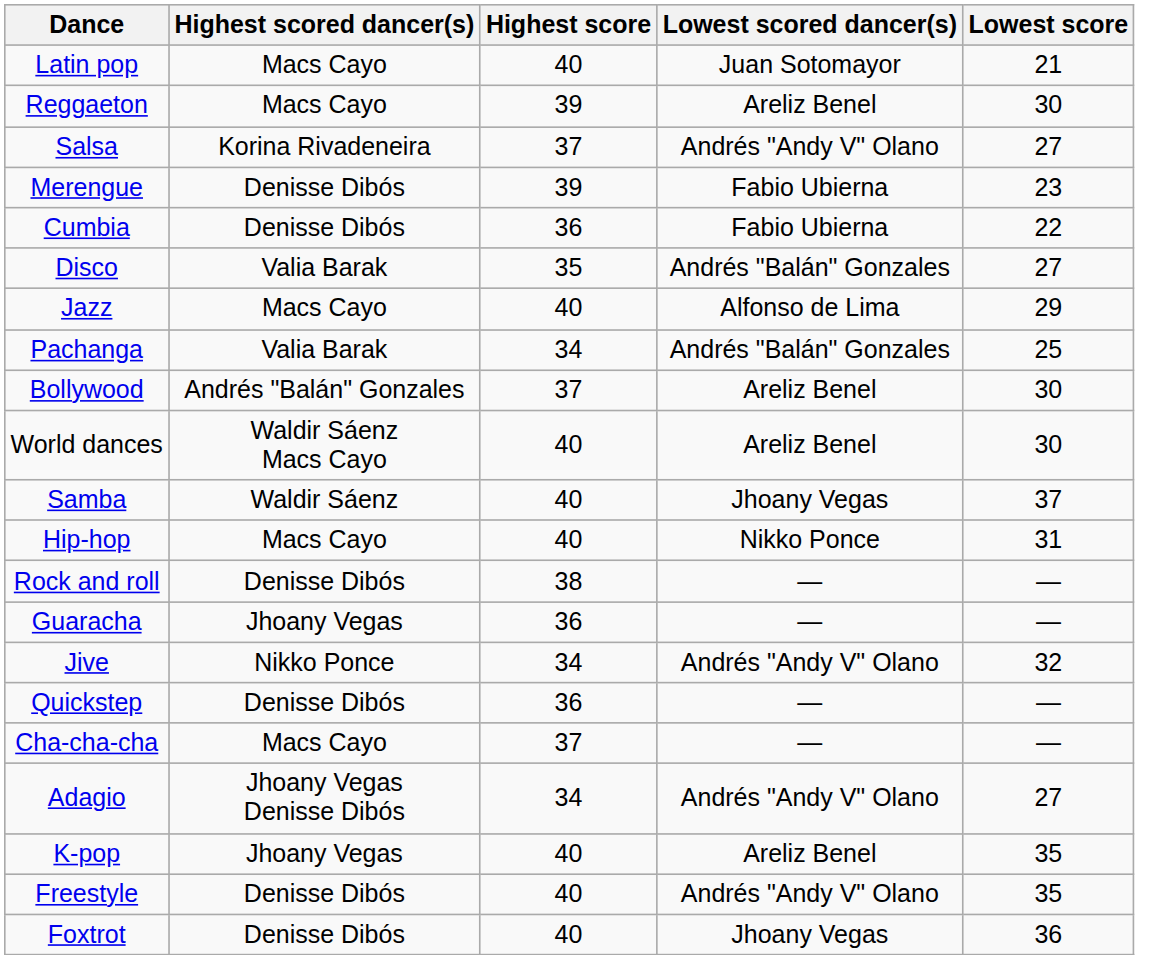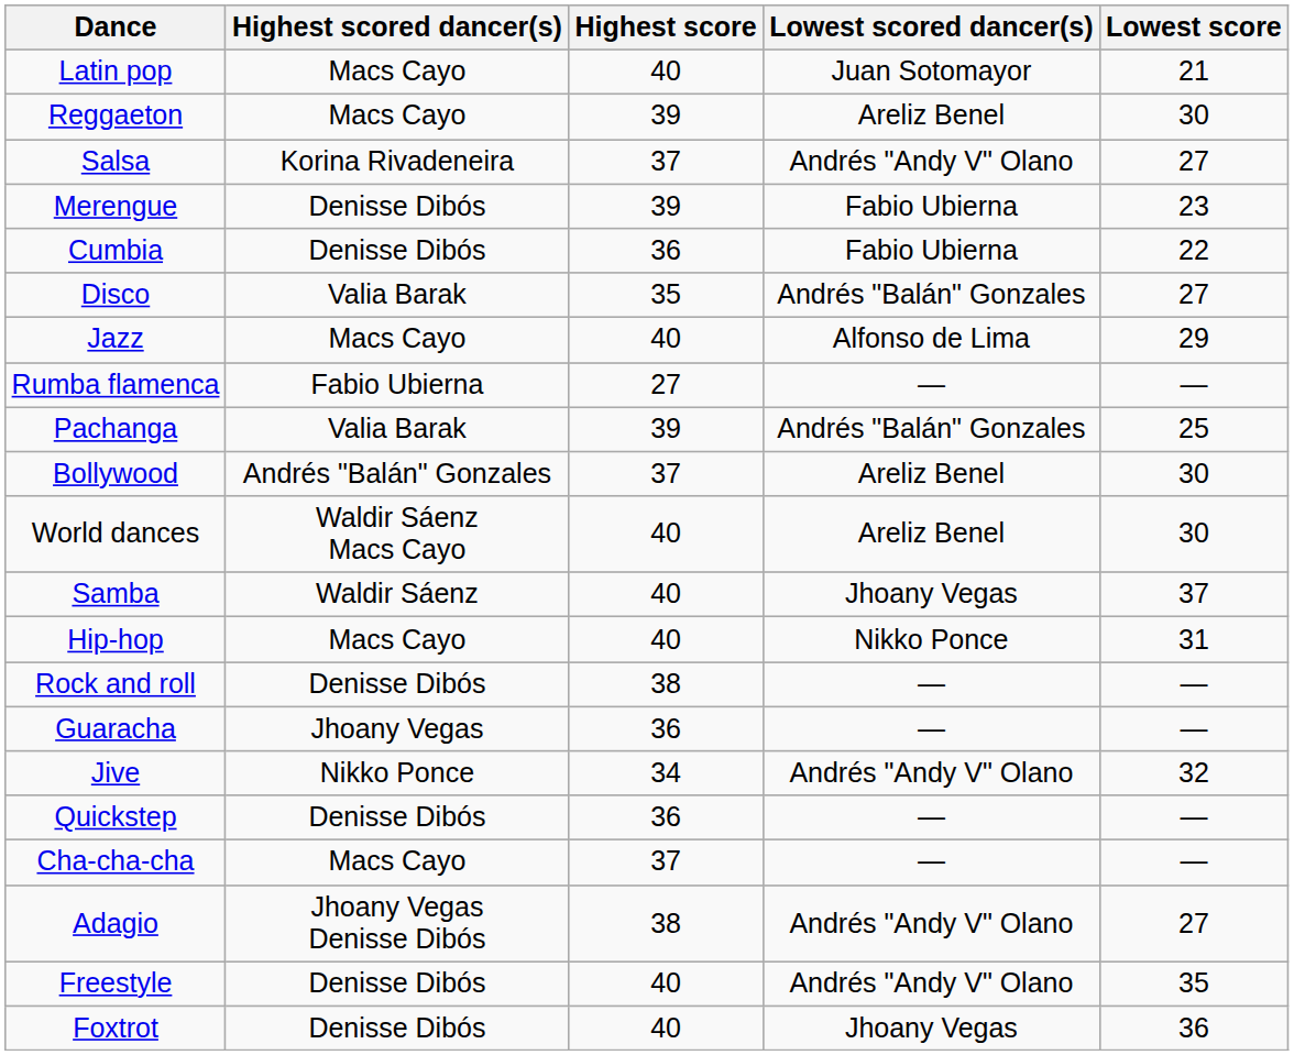 <table class="wikitable sortable" style="text-align:center; white-space:nowrap;  font-size:97%;">
 <tr>
 <th>Dance</th>
 <th class="sortable">Highest scored dancer(s)</th>
 <th>Highest score</th>
 <th class="sortable">Lowest scored dancer(s)</th>
 <th>Lowest score</th>
 </tr>
 <tr>
 <td><a href='#'>Latin pop</a></td>
 <td>Macs Cayo</td>
 <td>40</td>
 <td>Juan Sotomayor</td>
 <td>21</td>
 </tr>
 <tr>
 <td><a href='#'>Reggaeton</a></td>
 <td>Macs Cayo</td>
 <td>39</td>
 <td>Areliz Benel</td>
 <td>30</td>
 </tr>
 <tr>
 <td><a href='#'>Salsa</a></td>
 <td>Korina Rivadeneira</td>
 <td>37</td>
 <td>Andrés "Andy V" Olano</td>
 <td>27</td>
 </tr>
 <tr>
 <td><a href='#'>Merengue</a></td>
 <td>Denisse Dibós</td>
 <td>39</td>
 <td>Fabio Ubierna</td>
 <td>23</td>
 </tr>
 <tr>
 <td><a href='#'>Cumbia</a></td>
 <td>Denisse Dibós</td>
 <td>36</td>
 <td>Fabio Ubierna</td>
 <td>22</td>
 </tr>
 <tr>
 <td><a href='#'>Disco</a></td>
 <td>Valia Barak</td>
 <td>35</td>
 <td>Andrés "Balán" Gonzales</td>
 <td>27</td>
 </tr>
 <tr>
 <td><a href='#'>Jazz</a></td>
 <td>Macs Cayo</td>
 <td>40</td>
 <td>Alfonso de Lima</td>
 <td>29</td>
 </tr>
 <tr>
+<td><a href='#'>Rumba flamenca</a></td>
+<td>Fabio Ubierna</td>
+<td>27</td>
+<td>—</td>
+<td>—</td>
+</tr>
+<tr>
 <td><a href='#'>Pachanga</a></td>
 <td>Valia Barak</td>
-<td>34</td>
+<td>39</td>
 <td>Andrés "Balán" Gonzales</td>
 <td>25</td>
 </tr>
 <tr>
 <td><a href='#'>Bollywood</a></td>
 <td>Andrés "Balán" Gonzales</td>
 <td>37</td>
 <td>Areliz Benel</td>
 <td>30</td>
 </tr>
 <tr>
 <td>World dances</td>
 <td>Waldir Sáenz<br>Macs Cayo</td>
 <td>40</td>
 <td>Areliz Benel</td>
 <td>30</td>
 </tr>
 <tr>
 <td><a href='#'>Samba</a></td>
 <td>Waldir Sáenz</td>
 <td>40</td>
 <td>Jhoany Vegas</td>
 <td>37</td>
 </tr>
 <tr>
 <td><a href='#'>Hip-hop</a></td>
 <td>Macs Cayo</td>
 <td>40</td>
 <td>Nikko Ponce</td>
 <td>31</td>
 </tr>
 <tr>
 <td><a href='#'>Rock and roll</a></td>
 <td>Denisse Dibós</td>
 <td>38</td>
 <td>—</td>
 <td>—</td>
 </tr>
 <tr>
 <td><a href='#'>Guaracha</a></td>
 <td>Jhoany Vegas</td>
 <td>36</td>
 <td>—</td>
 <td>—</td>
 </tr>
 <tr>
 <td><a href='#'>Jive</a></td>
 <td>Nikko Ponce</td>
 <td>34</td>
 <td>Andrés "Andy V" Olano</td>
 <td>32</td>
 </tr>
 <tr>
 <td><a href='#'>Quickstep</a></td>
 <td>Denisse Dibós</td>
 <td>36</td>
 <td>—</td>
 <td>—</td>
 </tr>
 <tr>
 <td><a href='#'>Cha-cha-cha</a></td>
 <td>Macs Cayo</td>
 <td>37</td>
 <td>—</td>
 <td>—</td>
 </tr>
 <tr>
 <td><a href='#'>Adagio</a></td>
 <td>Jhoany Vegas<br>Denisse Dibós</td>
-<td>34</td>
+<td>38</td>
 <td>Andrés "Andy V" Olano</td>
 <td>27</td>
-</tr>
-<tr>
-<td><a href='#'>K-pop</a></td>
-<td>Jhoany Vegas</td>
-<td>40</td>
-<td>Areliz Benel</td>
-<td>35</td>
 </tr>
 <tr>
 <td><a href='#'>Freestyle</a></td>
 <td>Denisse Dibós</td>
 <td>40</td>
 <td>Andrés "Andy V" Olano</td>
 <td>35</td>
 </tr>
 <tr>
 <td><a href='#'>Foxtrot</a></td>
 <td>Denisse Dibós</td>
 <td>40</td>
 <td>Jhoany Vegas</td>
 <td>36</td>
 </tr>
 <tr>
 </tr>
 </table>
